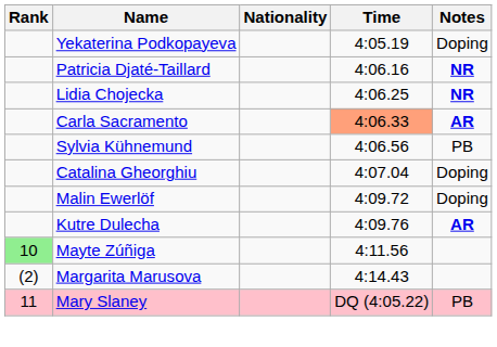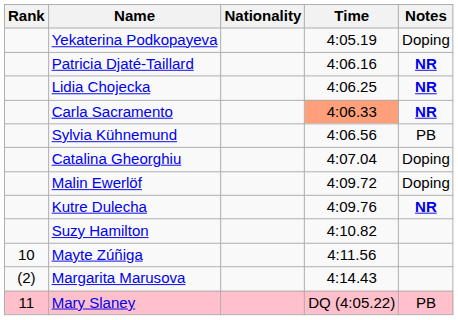 <table class="wikitable sortable" style="text-align:center">
 <tr>
 <th>Rank</th>
 <th>Name</th>
 <th>Nationality</th>
 <th>Time</th>
 <th>Notes</th>
 </tr>
 <tr>
 <td></td>
 <td align="left"><a href='#'>Yekaterina Podkopayeva</a></td>
 <td align=left></td>
 <td>4:05.19</td>
 <td>Doping</td>
 </tr>
 <tr>
 <td></td>
 <td align="left"><a href='#'>Patricia Djaté-Taillard</a></td>
 <td align=left></td>
 <td>4:06.16</td>
 <td><strong><a href='#'>NR</a></strong></td>
 </tr>
 <tr>
 <td></td>
 <td align="left"><a href='#'>Lidia Chojecka</a></td>
 <td align=left></td>
 <td>4:06.25</td>
 <td><strong><a href='#'>NR</a></strong></td>
 </tr>
 <tr>
 <td></td>
 <td align="left"><a href='#'>Carla Sacramento</a></td>
 <td align=left></td>
 <td style="background: lightsalmon;">4:06.33</td>
-<td><strong><a href='#'>AR</a></strong></td>
+<td><strong><a href='#'>NR</a></strong></td>
 </tr>
 <tr>
 <td></td>
 <td align="left"><a href='#'>Sylvia Kühnemund</a></td>
 <td align=left></td>
 <td>4:06.56</td>
 <td>PB</td>
 </tr>
 <tr>
 <td></td>
 <td align="left"><a href='#'>Catalina Gheorghiu</a></td>
 <td align=left></td>
 <td>4:07.04</td>
 <td>Doping</td>
 </tr>
 <tr>
 <td></td>
 <td align="left"><a href='#'>Malin Ewerlöf</a></td>
 <td align=left></td>
 <td>4:09.72</td>
 <td>Doping</td>
 </tr>
 <tr>
 <td></td>
 <td align="left"><a href='#'>Kutre Dulecha</a></td>
 <td align=left></td>
 <td>4:09.76</td>
-<td><strong><a href='#'>AR</a></strong></td>
+<td><strong><a href='#'>NR</a></strong></td>
 </tr>
 <tr>
-<td style="background: lightgreen;">10</td>
+<td></td>
+<td align="left"><a href='#'>Suzy Hamilton</a></td>
+<td align=left></td>
+<td>4:10.82</td>
+<td></td>
+</tr>
+<tr>
+<td>10</td>
 <td align="left"><a href='#'>Mayte Zúñiga</a></td>
 <td align=left></td>
 <td>4:11.56</td>
 <td></td>
 </tr>
 <tr>
 <td>(2) </td>
 <td align="left"><a href='#'>Margarita Marusova</a></td>
 <td align=left></td>
 <td>4:14.43</td>
 <td></td>
 </tr>
 <tr bgcolor=pink>
 <td>11</td>
 <td align="left"><a href='#'>Mary Slaney</a></td>
 <td align=left></td>
 <td>DQ (4:05.22)</td>
 <td>PB</td>
 </tr>
 </table>
